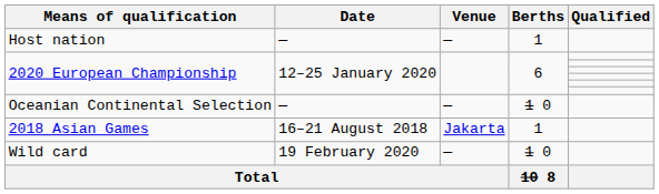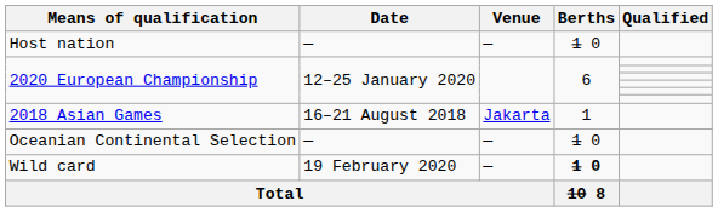 <table class="wikitable">
 <tr>
 <th>Means of qualification</th>
 <th>Date</th>
 <th>Venue</th>
 <th>Berths</th>
 <th>Qualified</th>
 </tr>
 <tr>
 <td>Host nation</td>
 <td>—</td>
 <td>—</td>
-<td style="text-align:center;">1</td>
+<td rowspan=1 style="text-align:center;"><s>1</s> 0</td>
 <td></td>
 </tr>
 <tr>
 <td rowspan=6><a href='#'>2020 European Championship</a></td>
 <td rowspan=6>12–25 January 2020</td>
 <td rowspan=6></td>
 <td rowspan=6 style="text-align:center;">6</td>
 <td></td>
 </tr>
 <tr>
 <td></td>
 </tr>
 <tr>
 <td></td>
 </tr>
 <tr>
 <td></td>
 </tr>
 <tr>
 <td></td>
 </tr>
 <tr>
 <td></td>
 </tr>
 <tr>
+<td><a href='#'>2018 Asian Games</a></td>
+<td>16–21 August 2018</td>
+<td> <a href='#'>Jakarta</a></td>
+<td style="text-align:center;">1</td>
+<td></td>
+</tr>
+<tr>
 <td>Oceanian Continental Selection</td>
 <td rowspan=1>—</td>
 <td rowspan=1>—</td>
 <td rowspan=1 style="text-align:center;"><s>1</s> 0</td>
 <td><s></s></td>
 </tr>
 <tr>
-<td><a href='#'>2018 Asian Games</a></td>
-<td>16–21 August 2018</td>
-<td> <a href='#'>Jakarta</a></td>
-<td style="text-align:center;">1</td>
-<td></td>
-</tr>
-<tr>
 <td>Wild card</td>
 <td>19 February 2020</td>
 <td>—</td>
-<td rowspan="1" style="text-align:center;"><s>1</s> 0</td>
+<td rowspan="1" style="text-align:center;"><strong><s>1</s> 0</strong></td>
 <td><s></s></td>
 </tr>
 <tr>
 <th colspan="3">Total</th>
 <th><s>10</s> 8</th>
 <th></th>
 </tr>
 </table>
